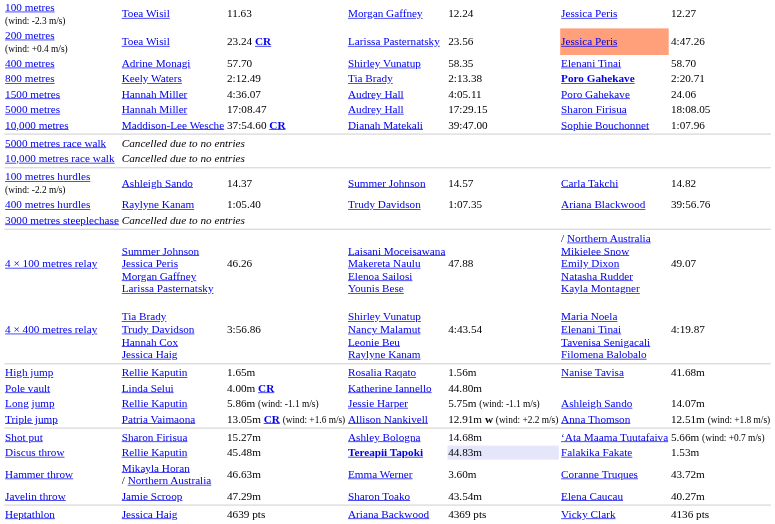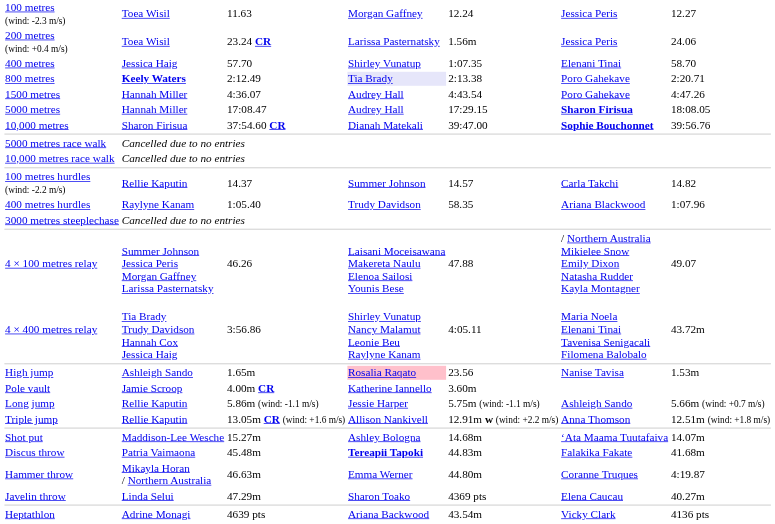 <table>
 <tr>
 <td><a href='#'>100 metres</a> <br><small>(wind: -2.3 m/s)</small></td>
 <td align=left><a href='#'>Toea Wisil</a> <br> </td>
 <td>11.63</td>
 <td align=left><a href='#'>Morgan Gaffney</a> <br> </td>
 <td>12.24</td>
 <td align=left><a href='#'>Jessica Peris</a> <br> </td>
 <td>12.27</td>
 </tr>
 <tr>
 <td><a href='#'>200 metres</a> <br><small>(wind: +0.4 m/s)</small></td>
 <td align=left><a href='#'>Toea Wisil</a> <br> </td>
 <td>23.24 <strong><a href='#'>CR</a></strong></td>
 <td align=left><a href='#'>Larissa Pasternatsky</a> <br> </td>
-<td>23.56</td>
-<td align=left style="background: lightsalmon;"><a href='#'>Jessica Peris</a> <br> </td>
-<td>4:47.26</td>
+<td>1.56m</td>
+<td align=left><a href='#'>Jessica Peris</a> <br> </td>
+<td>24.06</td>
 </tr>
 <tr>
 <td><a href='#'>400 metres</a></td>
-<td align=left><a href='#'>Adrine Monagi</a> <br> </td>
+<td align=left><a href='#'>Jessica Haig</a> <br> </td>
 <td>57.70</td>
 <td align=left><a href='#'>Shirley Vunatup</a> <br> </td>
-<td>58.35</td>
+<td>1:07.35</td>
 <td align=left><a href='#'>Elenani Tinai</a> <br> </td>
 <td>58.70</td>
 </tr>
 <tr>
 <td><a href='#'>800 metres</a></td>
-<td align=left><a href='#'>Keely Waters</a> <br> </td>
+<td align=left><strong><a href='#'>Keely Waters</a> <br> </strong></td>
 <td>2:12.49</td>
-<td align=left><a href='#'>Tia Brady</a> <br> </td>
+<td align=left style="background: lavender;"><a href='#'>Tia Brady</a> <br> </td>
 <td>2:13.38</td>
-<td align=left><strong><a href='#'>Poro Gahekave</a> <br> </strong></td>
+<td align=left><a href='#'>Poro Gahekave</a> <br> </td>
 <td>2:20.71</td>
 </tr>
 <tr>
 <td><a href='#'>1500 metres</a></td>
 <td align=left><a href='#'>Hannah Miller</a> <br> </td>
 <td>4:36.07</td>
 <td align=left><a href='#'>Audrey Hall</a> <br> </td>
-<td>4:05.11</td>
+<td>4:43.54</td>
 <td align=left><a href='#'>Poro Gahekave</a> <br> </td>
-<td>24.06</td>
+<td>4:47.26</td>
 </tr>
 <tr>
 <td><a href='#'>5000 metres</a></td>
 <td><a href='#'>Hannah Miller</a> <br></td>
 <td>17:08.47</td>
 <td><a href='#'>Audrey Hall</a> <br></td>
 <td>17:29.15</td>
-<td><a href='#'>Sharon Firisua</a> <br> </td>
+<td><strong><a href='#'>Sharon Firisua</a> <br> </strong></td>
 <td>18:08.05</td>
 </tr>
 <tr>
 <td><a href='#'>10,000 metres</a></td>
-<td align=left><a href='#'>Maddison-Lee Wesche</a> <br> </td>
+<td align=left><a href='#'>Sharon Firisua</a> <br> </td>
 <td>37:54.60 <strong><a href='#'>CR</a></strong></td>
 <td align=left><a href='#'>Dianah Matekali</a> <br> </td>
 <td>39:47.00</td>
-<td align=left><a href='#'>Sophie Bouchonnet</a> <br> </td>
-<td>1:07.96</td>
+<td align=left><strong><a href='#'>Sophie Bouchonnet</a> <br> </strong></td>
+<td>39:56.76</td>
 </tr>
 <tr bgcolor=#DDDDDD>
 <td colspan=8></td>
 </tr>
 <tr>
 <td><a href='#'>5000 metres race walk</a></td>
 <td colspan=6><em>Cancelled due to no entries</em></td>
 </tr>
 <tr>
 <td><a href='#'>10,000 metres race walk</a></td>
 <td colspan=6><em>Cancelled due to no entries</em></td>
 </tr>
 <tr bgcolor=#DDDDDD>
 <td colspan=8></td>
 </tr>
 <tr>
 <td><a href='#'>100 metres hurdles</a> <br><small>(wind: -2.2 m/s)</small></td>
-<td align=left><a href='#'>Ashleigh Sando</a> <br> </td>
+<td align=left><a href='#'>Rellie Kaputin</a> <br> </td>
 <td>14.37</td>
 <td align=left><a href='#'>Summer Johnson</a> <br> </td>
 <td>14.57</td>
 <td align=left><a href='#'>Carla Takchi</a> <br> </td>
 <td>14.82</td>
 </tr>
 <tr>
 <td><a href='#'>400 metres hurdles</a></td>
 <td align=left><a href='#'>Raylyne Kanam</a> <br> </td>
 <td>1:05.40</td>
 <td align=left><a href='#'>Trudy Davidson</a> <br> </td>
-<td>1:07.35</td>
+<td>58.35</td>
 <td align=left><a href='#'>Ariana Blackwood</a> <br> </td>
-<td>39:56.76</td>
+<td>1:07.96</td>
 </tr>
 <tr>
 <td><a href='#'>3000 metres steeplechase</a></td>
 <td colspan=6><em>Cancelled due to no entries</em></td>
 </tr>
 <tr bgcolor=#DDDDDD>
 <td colspan=8></td>
 </tr>
 <tr>
 <td><a href='#'>4 × 100 metres relay</a></td>
 <td align=left> <br><a href='#'>Summer Johnson</a><br><a href='#'>Jessica Peris</a><br><a href='#'>Morgan Gaffney</a><br><a href='#'>Larissa Pasternatsky</a></td>
 <td>46.26</td>
 <td align=left> <br><a href='#'>Laisani Moceisawana</a><br><a href='#'>Makereta Naulu</a><br><a href='#'>Elenoa Sailosi</a><br><a href='#'>Younis Bese</a></td>
 <td>47.88</td>
 <td align=left>/ <a href='#'>Northern Australia</a> <br><a href='#'>Mikielee Snow</a><br><a href='#'>Emily Dixon</a><br><a href='#'>Natasha Rudder</a><br><a href='#'>Kayla Montagner</a></td>
 <td>49.07</td>
 </tr>
 <tr>
 <td><a href='#'>4 × 400 metres relay</a></td>
 <td align=left> <br><a href='#'>Tia Brady</a><br><a href='#'>Trudy Davidson</a><br><a href='#'>Hannah Cox</a><br><a href='#'>Jessica Haig</a></td>
 <td>3:56.86</td>
 <td align=left> <br><a href='#'>Shirley Vunatup</a><br><a href='#'>Nancy Malamut</a><br><a href='#'>Leonie Beu</a><br><a href='#'>Raylyne Kanam</a></td>
-<td>4:43.54</td>
+<td>4:05.11</td>
 <td align=left> <br><a href='#'>Maria Noela</a><br><a href='#'>Elenani Tinai</a><br><a href='#'>Tavenisa Senigacali</a><br><a href='#'>Filomena Balobalo</a></td>
-<td>4:19.87</td>
+<td>43.72m</td>
 </tr>
 <tr bgcolor=#DDDDDD>
 <td colspan=8></td>
 </tr>
 <tr>
 <td><a href='#'>High jump</a></td>
-<td align=left><a href='#'>Rellie Kaputin</a> <br> </td>
+<td align=left><a href='#'>Ashleigh Sando</a> <br> </td>
 <td>1.65m</td>
-<td align=left><a href='#'>Rosalia Raqato</a> <br> </td>
-<td>1.56m</td>
+<td align=left style="background: pink;"><a href='#'>Rosalia Raqato</a> <br> </td>
+<td>23.56</td>
 <td align=left><a href='#'>Nanise Tavisa</a> <br> </td>
-<td>41.68m</td>
+<td>1.53m</td>
 </tr>
 <tr>
 <td><a href='#'>Pole vault</a></td>
-<td align=left><a href='#'>Linda Selui</a> <br> </td>
+<td align=left><a href='#'>Jamie Scroop</a> <br> </td>
 <td>4.00m  <strong><a href='#'>CR</a></strong></td>
 <td align=left><a href='#'>Katherine Iannello</a> <br> </td>
-<td>44.80m</td>
+<td>3.60m</td>
 <td></td>
 <td></td>
 </tr>
 <tr>
 <td><a href='#'>Long jump</a></td>
 <td align=left><a href='#'>Rellie Kaputin</a> <br> </td>
 <td>5.86m <small>(wind: -1.1 m/s)</small></td>
 <td align=left><a href='#'>Jessie Harper</a> <br> </td>
 <td>5.75m <small>(wind: -1.1 m/s)</small></td>
 <td align=left><a href='#'>Ashleigh Sando</a> <br> </td>
-<td>14.07m</td>
+<td>5.66m <small>(wind: +0.7 m/s)</small></td>
 </tr>
 <tr>
 <td><a href='#'>Triple jump</a></td>
-<td align=left><a href='#'>Patria Vaimaona</a> <br> </td>
+<td align=left><a href='#'>Rellie Kaputin</a> <br> </td>
 <td>13.05m <strong><a href='#'>CR</a></strong> <small>(wind: +1.6 m/s)</small></td>
 <td align=left><a href='#'>Allison Nankivell</a> <br> </td>
 <td>12.91m <strong>w</strong> <small>(wind: +2.2 m/s)</small></td>
 <td align=left><a href='#'>Anna Thomson</a> <br> </td>
 <td>12.51m <small>(wind: +1.8 m/s)</small></td>
 </tr>
 <tr bgcolor=#DDDDDD>
 <td colspan=8></td>
 </tr>
 <tr>
 <td><a href='#'>Shot put</a></td>
-<td align=left><a href='#'>Sharon Firisua</a> <br> </td>
+<td align=left><a href='#'>Maddison-Lee Wesche</a> <br> </td>
 <td>15.27m</td>
 <td align=left><a href='#'>Ashley Bologna</a> <br> </td>
 <td>14.68m</td>
 <td align=left><a href='#'>ʻAta Maama Tuutafaiva</a> <br> </td>
-<td>5.66m <small>(wind: +0.7 m/s)</small></td>
+<td>14.07m</td>
 </tr>
 <tr>
 <td><a href='#'>Discus throw</a></td>
-<td align=left><a href='#'>Rellie Kaputin</a> <br> </td>
+<td align=left><a href='#'>Patria Vaimaona</a> <br> </td>
 <td>45.48m</td>
 <td align=left><strong><a href='#'>Tereapii Tapoki</a> <br> </strong></td>
-<td style="background: lavender;">44.83m</td>
+<td>44.83m</td>
 <td align=left><a href='#'>Falakika Fakate</a> <br> </td>
-<td>1.53m</td>
+<td>41.68m</td>
 </tr>
 <tr>
 <td><a href='#'>Hammer throw</a></td>
 <td align=left><a href='#'>Mikayla Horan</a> <br> / <a href='#'>Northern Australia</a></td>
 <td>46.63m</td>
 <td align=left><a href='#'>Emma Werner</a> <br> </td>
-<td>3.60m</td>
+<td>44.80m</td>
 <td align=left><a href='#'>Coranne Truques</a> <br> </td>
-<td>43.72m</td>
+<td>4:19.87</td>
 </tr>
 <tr>
 <td><a href='#'>Javelin throw</a></td>
-<td align=left><a href='#'>Jamie Scroop</a> <br> </td>
+<td align=left><a href='#'>Linda Selui</a> <br> </td>
 <td>47.29m</td>
 <td align=left><a href='#'>Sharon Toako</a> <br> </td>
-<td>43.54m</td>
+<td>4369 pts</td>
 <td align=left><a href='#'>Elena Caucau</a> <br> </td>
 <td>40.27m</td>
 </tr>
 <tr bgcolor=#DDDDDD>
 <td colspan=8></td>
 </tr>
 <tr>
 <td><a href='#'>Heptathlon</a></td>
-<td align=left><a href='#'>Jessica Haig</a> <br> </td>
+<td align=left><a href='#'>Adrine Monagi</a> <br> </td>
 <td>4639 pts</td>
 <td align=left><a href='#'>Ariana Backwood</a> <br> </td>
-<td>4369 pts</td>
+<td>43.54m</td>
 <td align=left><a href='#'>Vicky Clark</a> <br> </td>
 <td>4136 pts</td>
 </tr>
 </table>
